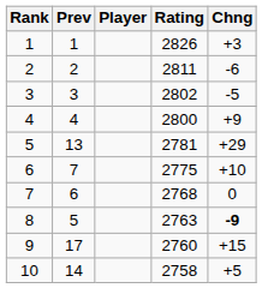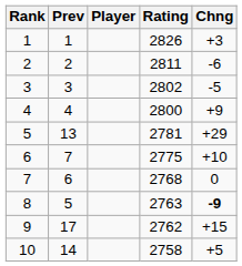 <table class="wikitable" style="text-align:center; font-size:85%; margin-left: 1em; float: right;">
 <tr>
 <th>Rank</th>
 <th>Prev</th>
 <th>Player</th>
 <th>Rating</th>
 <th>Chng</th>
 </tr>
 <tr>
 <td>1</td>
 <td>1</td>
 <td align=left></td>
 <td>2826</td>
 <td>+3</td>
 </tr>
 <tr>
 <td>2</td>
 <td>2</td>
 <td align=left></td>
 <td>2811</td>
 <td>-6</td>
 </tr>
 <tr>
 <td>3</td>
 <td>3</td>
 <td align=left></td>
 <td>2802</td>
 <td>-5</td>
 </tr>
 <tr>
 <td>4</td>
 <td>4</td>
 <td align=left></td>
 <td>2800</td>
 <td>+9</td>
 </tr>
 <tr>
 <td>5</td>
 <td>13</td>
 <td align=left></td>
 <td>2781</td>
 <td>+29</td>
 </tr>
 <tr>
 <td>6</td>
 <td>7</td>
 <td align=left></td>
 <td>2775</td>
 <td>+10</td>
 </tr>
 <tr>
 <td>7</td>
 <td>6</td>
 <td align=left></td>
 <td>2768</td>
 <td>0</td>
 </tr>
 <tr>
 <td>8</td>
 <td>5</td>
 <td align=left></td>
 <td>2763</td>
 <td><strong>-9</strong></td>
 </tr>
 <tr>
 <td>9</td>
 <td>17</td>
 <td align=left></td>
-<td>2760</td>
+<td>2762</td>
 <td>+15</td>
 </tr>
 <tr>
 <td>10</td>
 <td>14</td>
 <td align=left></td>
 <td>2758</td>
 <td>+5</td>
 </tr>
 </table>
